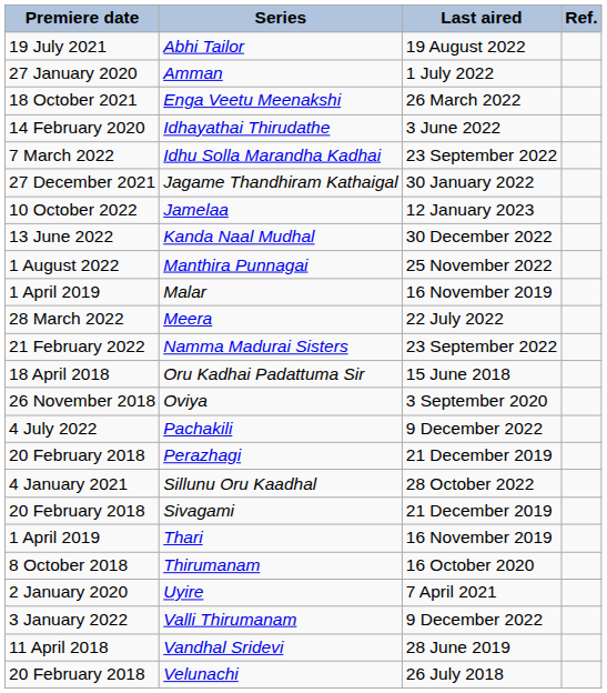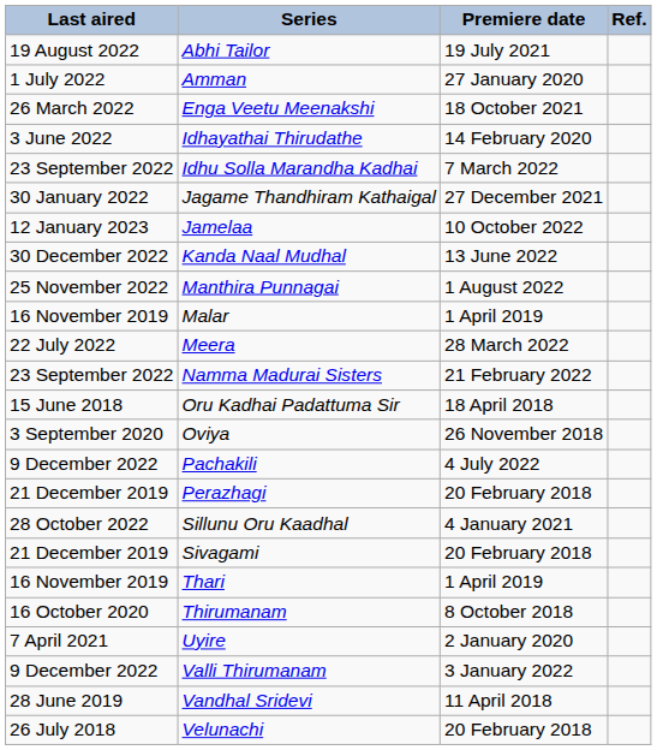 <table class="wikitable sortable">
 <tr>
+<th style="background:LightSteelBlue;">Last aired</th>
+<th style="background:LightSteelBlue;">Series</th>
 <th style="background:LightSteelBlue;">Premiere date</th>
-<th style="background:LightSteelBlue;">Series</th>
-<th style="background:LightSteelBlue;">Last aired</th>
 <th style="background:LightSteelBlue;">Ref.</th>
 </tr>
 <tr>
+<td>19 August 2022</td>
+<td><em><a href='#'>Abhi Tailor</a></em></td>
 <td>19 July 2021</td>
-<td><em><a href='#'>Abhi Tailor</a></em></td>
-<td>19 August 2022</td>
 <td></td>
 </tr>
 <tr>
+<td>1 July 2022</td>
+<td><em><a href='#'>Amman</a></em></td>
 <td>27 January 2020</td>
-<td><em><a href='#'>Amman</a></em></td>
-<td>1 July 2022</td>
 <td></td>
 </tr>
 <tr>
+<td>26 March 2022</td>
+<td><em><a href='#'>Enga Veetu Meenakshi</a></em></td>
 <td>18 October 2021</td>
-<td><em><a href='#'>Enga Veetu Meenakshi</a></em></td>
-<td>26 March 2022</td>
 <td></td>
 </tr>
 <tr>
+<td>3 June 2022</td>
+<td><em><a href='#'>Idhayathai Thirudathe</a></em></td>
 <td>14 February 2020</td>
-<td><em><a href='#'>Idhayathai Thirudathe</a></em></td>
-<td>3 June 2022</td>
 <td></td>
 </tr>
 <tr>
+<td>23 September 2022</td>
+<td><em><a href='#'>Idhu Solla Marandha Kadhai</a></em></td>
 <td>7 March 2022</td>
-<td><em><a href='#'>Idhu Solla Marandha Kadhai</a></em></td>
-<td>23 September 2022</td>
 <td></td>
 </tr>
 <tr>
+<td>30 January 2022</td>
+<td><em>Jagame Thandhiram Kathaigal</em></td>
 <td>27 December 2021</td>
-<td><em>Jagame Thandhiram Kathaigal</em></td>
-<td>30 January 2022</td>
 <td></td>
 </tr>
 <tr>
+<td>12 January 2023</td>
+<td><em><a href='#'>Jamelaa</a></em></td>
 <td>10 October 2022</td>
-<td><em><a href='#'>Jamelaa</a></em></td>
-<td>12 January 2023</td>
 <td></td>
 </tr>
 <tr>
+<td>30 December 2022</td>
+<td><em><a href='#'>Kanda Naal Mudhal</a></em></td>
 <td>13 June 2022</td>
-<td><em><a href='#'>Kanda Naal Mudhal</a></em></td>
-<td>30 December 2022</td>
 <td></td>
 </tr>
 <tr>
+<td>25 November 2022</td>
+<td><em><a href='#'>Manthira Punnagai</a></em></td>
 <td>1 August 2022</td>
-<td><em><a href='#'>Manthira Punnagai</a></em></td>
-<td>25 November 2022</td>
 <td></td>
 </tr>
 <tr>
+<td>16 November 2019</td>
+<td><em>Malar</em></td>
 <td>1 April 2019</td>
-<td><em>Malar</em></td>
-<td>16 November 2019</td>
 <td></td>
 </tr>
 <tr>
+<td>22 July 2022</td>
+<td><em><a href='#'>Meera</a></em></td>
 <td>28 March 2022</td>
-<td><em><a href='#'>Meera</a></em></td>
-<td>22 July 2022</td>
 <td></td>
 </tr>
 <tr>
+<td>23 September 2022</td>
+<td><em><a href='#'>Namma Madurai Sisters</a></em></td>
 <td>21 February 2022</td>
-<td><em><a href='#'>Namma Madurai Sisters</a></em></td>
-<td>23 September 2022</td>
 <td></td>
 </tr>
 <tr>
+<td>15 June 2018</td>
+<td><em>Oru Kadhai Padattuma Sir</em></td>
 <td>18 April 2018</td>
-<td><em>Oru Kadhai Padattuma Sir</em></td>
-<td>15 June 2018</td>
 <td></td>
 </tr>
 <tr>
+<td>3 September 2020</td>
+<td><em>Oviya</em></td>
 <td>26 November 2018</td>
-<td><em>Oviya</em></td>
-<td>3 September 2020</td>
 <td></td>
 </tr>
 <tr>
+<td>9 December 2022</td>
+<td><em><a href='#'>Pachakili</a></em></td>
 <td>4 July 2022</td>
-<td><em><a href='#'>Pachakili</a></em></td>
-<td>9 December 2022</td>
 <td></td>
 </tr>
 <tr>
+<td>21 December 2019</td>
+<td><em><a href='#'>Perazhagi</a></em></td>
 <td>20 February 2018</td>
-<td><em><a href='#'>Perazhagi</a></em></td>
-<td>21 December 2019</td>
 <td></td>
 </tr>
 <tr>
+<td>28 October 2022</td>
+<td><em>Sillunu Oru Kaadhal</em></td>
 <td>4 January 2021</td>
-<td><em>Sillunu Oru Kaadhal</em></td>
-<td>28 October 2022</td>
 <td></td>
 </tr>
 <tr>
+<td>21 December 2019</td>
+<td><em>Sivagami</em></td>
 <td>20 February 2018</td>
-<td><em>Sivagami</em></td>
-<td>21 December 2019</td>
 <td></td>
 </tr>
 <tr>
+<td>16 November 2019</td>
+<td><em><a href='#'>Thari</a></em></td>
 <td>1 April 2019</td>
-<td><em><a href='#'>Thari</a></em></td>
-<td>16 November 2019</td>
 <td></td>
 </tr>
 <tr>
+<td>16 October 2020</td>
+<td><em><a href='#'>Thirumanam</a></em></td>
 <td>8 October 2018</td>
-<td><em><a href='#'>Thirumanam</a></em></td>
-<td>16 October 2020</td>
 <td></td>
 </tr>
 <tr>
+<td>7 April 2021</td>
+<td><em><a href='#'>Uyire</a></em></td>
 <td>2 January 2020</td>
-<td><em><a href='#'>Uyire</a></em></td>
-<td>7 April 2021</td>
 <td></td>
 </tr>
 <tr>
+<td>9 December 2022</td>
+<td><em><a href='#'>Valli Thirumanam</a></em></td>
 <td>3 January 2022</td>
-<td><em><a href='#'>Valli Thirumanam</a></em></td>
-<td>9 December 2022</td>
 <td></td>
 </tr>
 <tr>
+<td>28 June 2019</td>
+<td><em><a href='#'>Vandhal Sridevi</a></em></td>
 <td>11 April 2018</td>
-<td><em><a href='#'>Vandhal Sridevi</a></em></td>
-<td>28 June 2019</td>
 <td></td>
 </tr>
 <tr>
+<td>26 July 2018</td>
+<td><em><a href='#'>Velunachi</a></em></td>
 <td>20 February 2018</td>
-<td><em><a href='#'>Velunachi</a></em></td>
-<td>26 July 2018</td>
 <td></td>
 </tr>
 </table>
